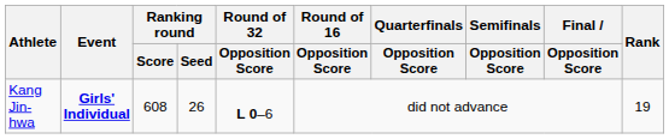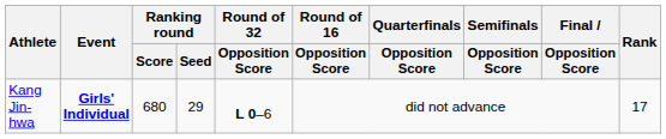 <table class="wikitable" style="font-size:90%;">
 <tr>
 <th rowspan="2">Athlete</th>
 <th rowspan="2">Event</th>
 <th colspan="2">Ranking round</th>
 <th>Round of 32</th>
 <th>Round of 16</th>
 <th>Quarterfinals</th>
 <th>Semifinals</th>
 <th>Final / </th>
 <th rowspan=2>Rank</th>
 </tr>
 <tr style="font-size:95%">
 <th>Score</th>
 <th>Seed</th>
 <th>Opposition<br>Score</th>
 <th>Opposition<br>Score</th>
 <th>Opposition<br>Score</th>
 <th>Opposition<br>Score</th>
 <th>Opposition<br>Score</th>
 </tr>
 <tr align=center>
 <td align=left><a href='#'>Kang Jin-hwa</a></td>
 <td><strong><a href='#'>Girls' Individual</a></strong></td>
-<td>608</td>
-<td>26</td>
+<td>680</td>
+<td>29</td>
 <td><br><strong>L</strong> <strong>0</strong>–6</td>
 <td colspan=4>did not advance</td>
-<td>19</td>
+<td>17</td>
 </tr>
 </table>
